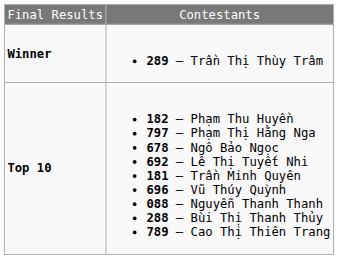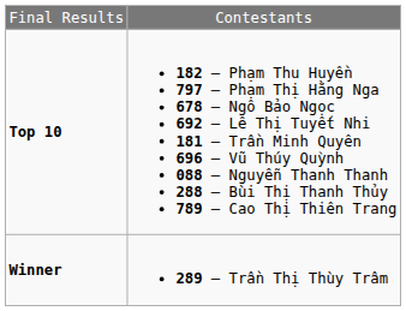 <table class="wikitable">
 <tr bgcolor="#787878" style="color:#FFFFFF" align="center">
 <td>Final Results</td>
 <td>Contestants</td>
 </tr>
 <tr>
+<td><strong>Top 10</strong></td>
+<td><br><ul><li><strong>182</strong> – Phạm Thu Huyền</li><li><strong>797</strong> – Phạm Thị Hằng Nga</li><li><strong>678</strong> – Ngô Bảo Ngọc</li><li><strong>692</strong> – Lê Thị Tuyết Nhi</li><li><strong>181</strong> – Trần Minh Quyên</li><li><strong>696</strong> – Vũ Thúy Quỳnh</li><li><strong>088</strong> – Nguyễn Thanh Thanh</li><li><strong>288</strong> – Bùi Thị Thanh Thủy</li><li><strong>789</strong> – Cao Thị Thiên Trang</li></ul></td>
+</tr>
+<tr>
 <td><strong>Winner</strong></td>
 <td><br><ul><li><strong>289</strong> – Trần Thị Thùy Trâm</li></ul></td>
 </tr>
-<tr>
-<td><strong>Top 10</strong></td>
-<td><br><ul><li><strong>182</strong> – Phạm Thu Huyền</li><li><strong>797</strong> – Phạm Thị Hằng Nga</li><li><strong>678</strong> – Ngô Bảo Ngọc</li><li><strong>692</strong> – Lê Thị Tuyết Nhi</li><li><strong>181</strong> – Trần Minh Quyên</li><li><strong>696</strong> – Vũ Thúy Quỳnh</li><li><strong>088</strong> – Nguyễn Thanh Thanh</li><li><strong>288</strong> – Bùi Thị Thanh Thủy</li><li><strong>789</strong> – Cao Thị Thiên Trang</li></ul></td>
-</tr>
 </table>
